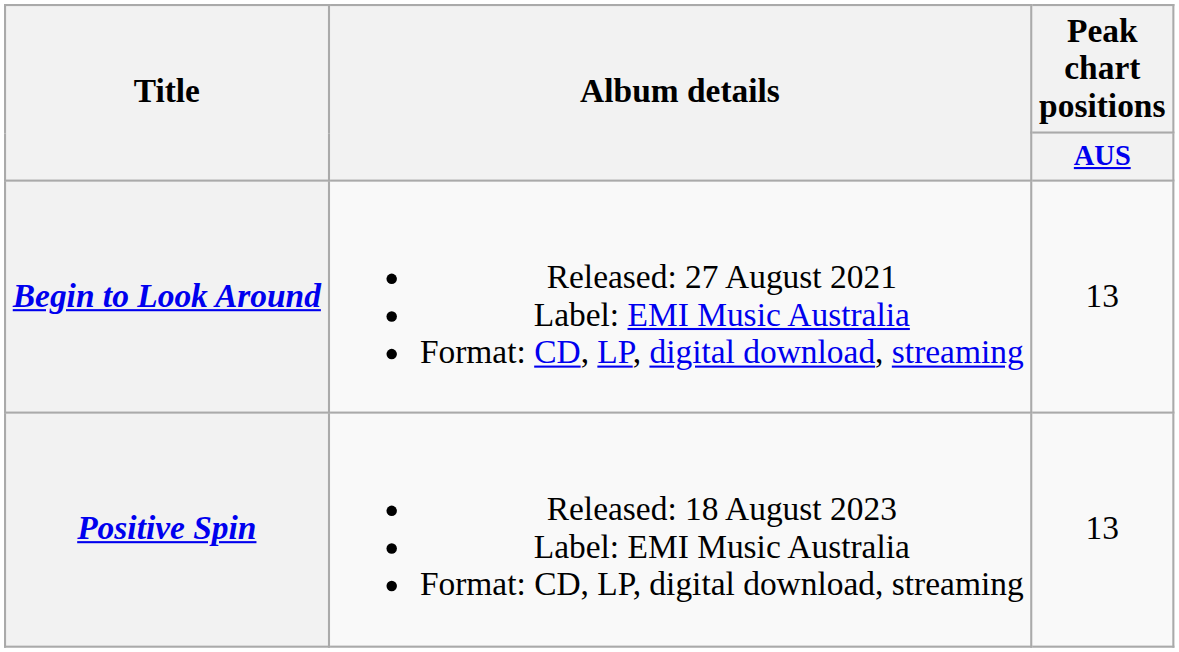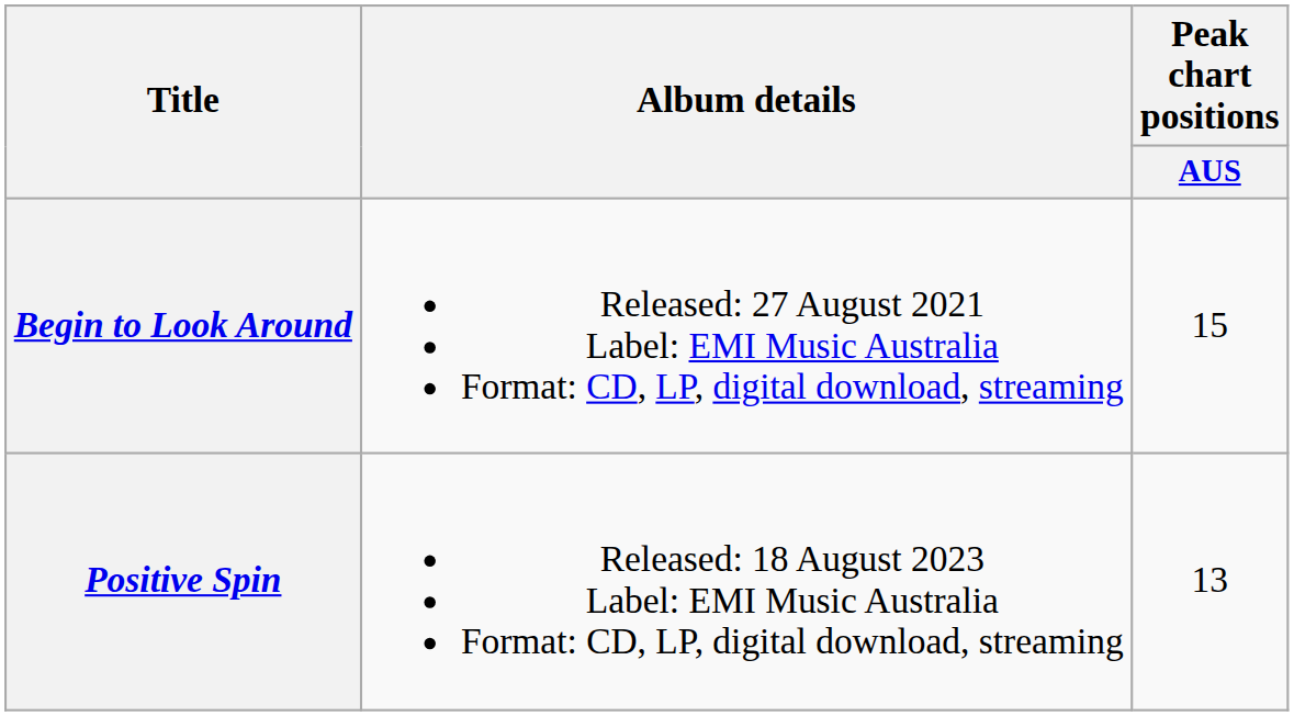 <table class="wikitable plainrowheaders" style="text-align:center">
 <tr>
 <th scope="col" rowspan="2">Title</th>
 <th scope="col" rowspan="2">Album details</th>
 <th scope="col" colspan="1">Peak chart positions</th>
 </tr>
 <tr>
 <th scope="col" style="width:3em;font-size:85%;"><a href='#'>AUS</a><br></th>
 </tr>
 <tr>
 <th scope="row"><em><a href='#'>Begin to Look Around</a></em></th>
 <td><br><ul><li>Released: 27 August 2021</li><li>Label: <a href='#'>EMI Music Australia</a></li><li>Format: <a href='#'>CD</a>, <a href='#'>LP</a>, <a href='#'>digital download</a>, <a href='#'>streaming</a></li></ul></td>
-<td>13</td>
+<td>15</td>
 </tr>
 <tr>
 <th scope="row"><em><a href='#'>Positive Spin</a></em></th>
 <td><br><ul><li>Released: 18 August 2023</li><li>Label: EMI Music Australia</li><li>Format: CD, LP, digital download, streaming</li></ul></td>
 <td>13</td>
 </tr>
 </table>
